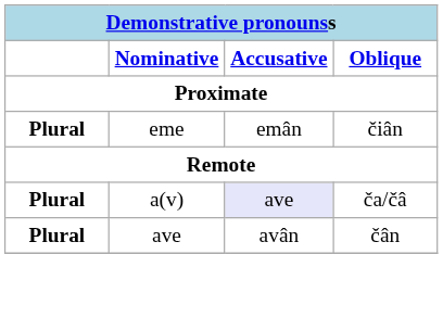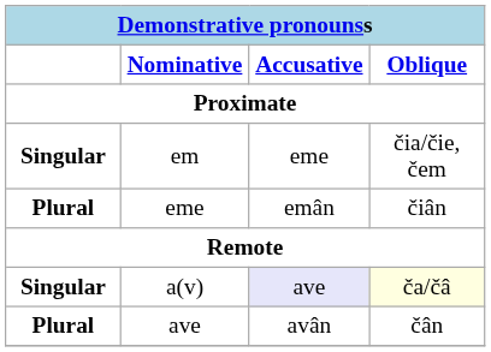 <table border="1" cellpadding="4" cellspacing="0" style="border:1px solid #aaa; border-collapse:collapse; text-align: center;">
 <tr bgcolor="#ADD8E6">
 <th colspan="4"><strong><a href='#'>Demonstrative pronouns</a>s</strong></th>
 </tr>
 <tr>
 <th width="70"> </th>
 <th width="70"><a href='#'>Nominative</a></th>
 <th width="70"><a href='#'>Accusative</a></th>
 <th width="70"><a href='#'>Oblique</a></th>
 </tr>
 <tr>
 <td colspan="4" align="center"><strong>Proximate</strong></td>
 </tr>
 <tr>
+<td><strong>Singular</strong></td>
+<td>em</td>
+<td>eme</td>
+<td>čia/čie, čem</td>
+</tr>
+<tr>
 <td><strong>Plural</strong></td>
 <td>eme</td>
 <td>emân</td>
 <td>čiân</td>
 </tr>
 <tr>
 <td colspan="4" align="center"><strong>Remote</strong></td>
 </tr>
 <tr>
-<td><strong>Plural</strong></td>
+<td><strong>Singular</strong></td>
 <td>a(v)</td>
 <td style="background: lavender;">ave</td>
-<td>ča/čâ</td>
+<td style="background: lightyellow;">ča/čâ</td>
 </tr>
 <tr>
 <td><strong>Plural</strong></td>
 <td>ave</td>
 <td>avân</td>
 <td>čân</td>
 </tr>
 <tr>
 </tr>
 </table>
